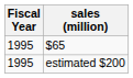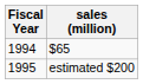 <table class="wikitable sortable">
 <tr>
 <th>Fiscal<br>Year</th>
 <th>sales<br>(million)</th>
 </tr>
 <tr>
-<td>1995</td>
+<td>1994</td>
 <td>$65</td>
 </tr>
 <tr>
 <td>1995</td>
 <td>estimated $200</td>
 </tr>
 </table>
